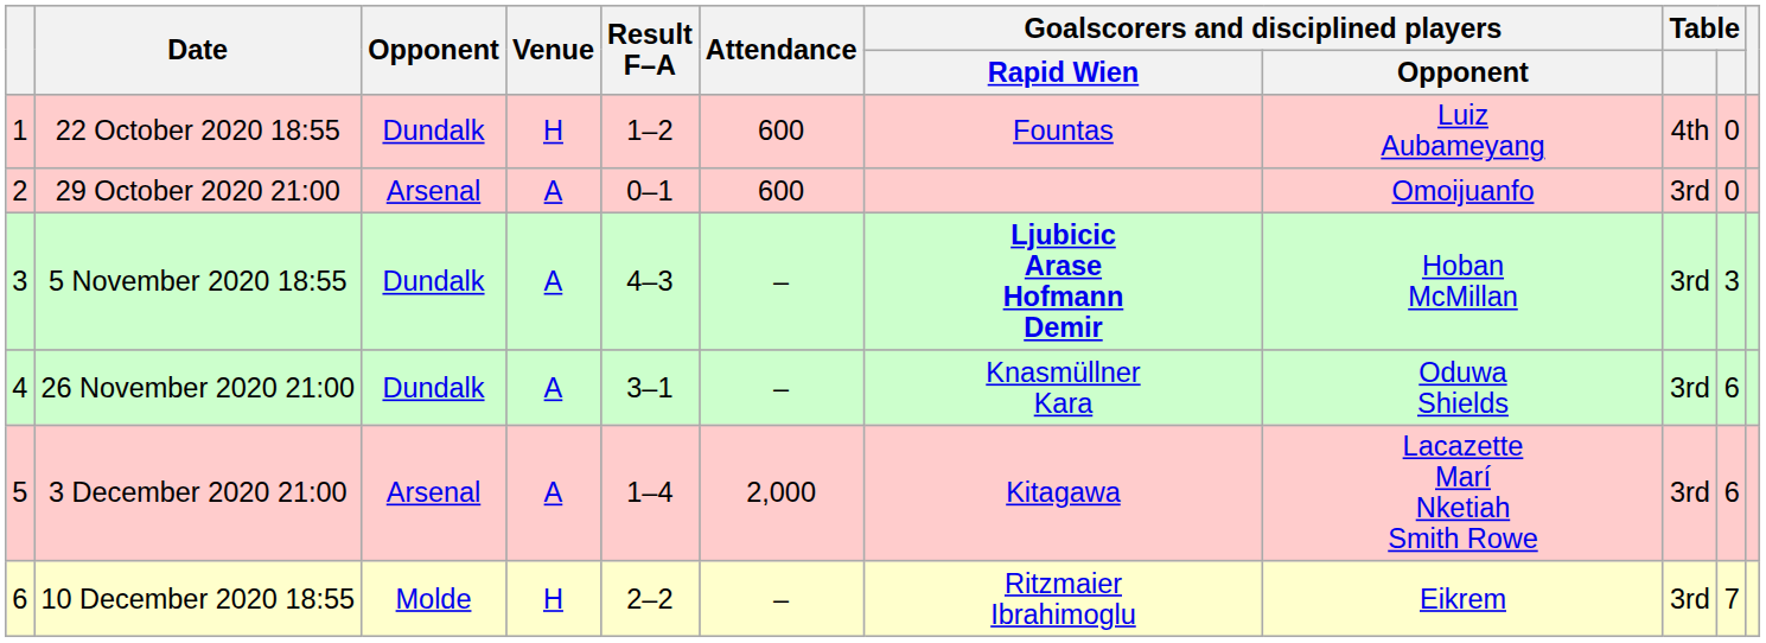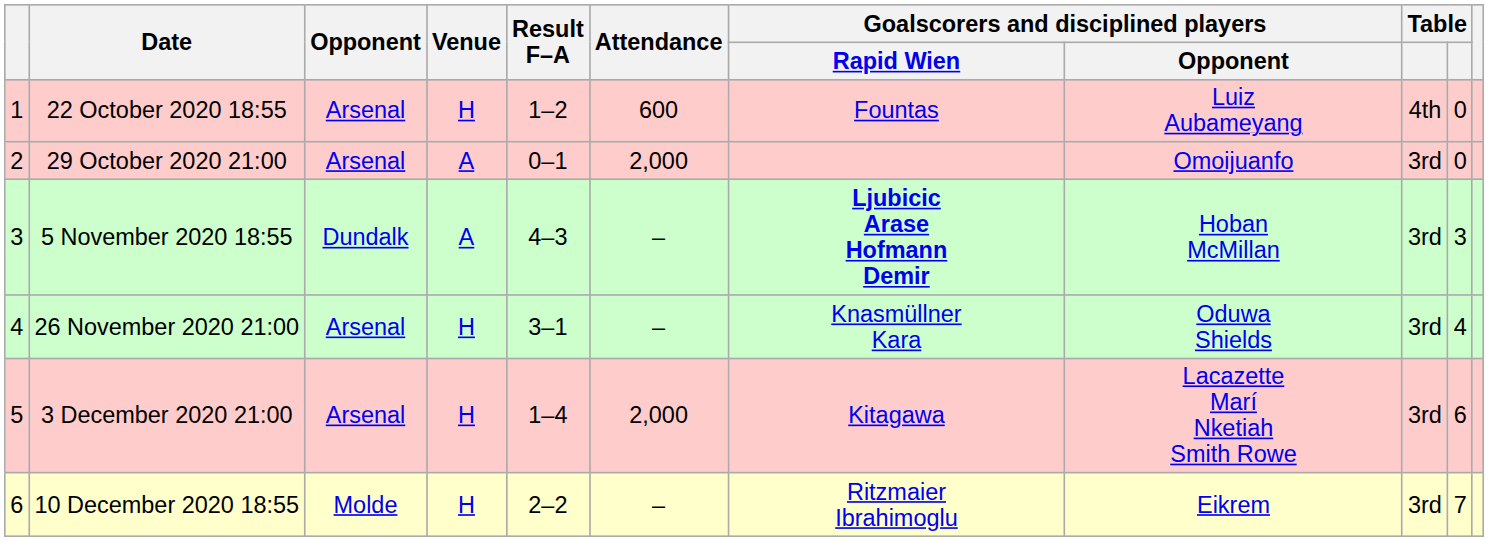 <table class="wikitable" style="text-align:center;font-size:90%">
 <tr>
 <th rowspan="2"></th>
 <th rowspan="2">Date</th>
 <th rowspan="2">Opponent</th>
 <th rowspan="2">Venue</th>
 <th rowspan="2">Result<br>F–A</th>
 <th rowspan="2">Attendance</th>
 <th colspan="2">Goalscorers and disciplined players</th>
 <th colspan="2">Table</th>
 <th rowspan="2"></th>
 </tr>
 <tr>
 <th style="width:200px"><a href='#'>Rapid Wien</a></th>
 <th style="width:200px">Opponent</th>
 <th></th>
 <th></th>
 </tr>
 <tr style="background:#fcc">
 <td>1</td>
 <td>22 October 2020 18:55</td>
-<td><a href='#'>Dundalk</a> </td>
+<td><a href='#'>Arsenal</a> </td>
 <td><a href='#'>H</a></td>
 <td>1–2</td>
 <td>600 </td>
 <td><a href='#'>Fountas</a> </td>
 <td><a href='#'>Luiz</a>  <br> <a href='#'>Aubameyang</a> </td>
 <td>4th</td>
 <td>0</td>
 <td></td>
 </tr>
 <tr style="background:#fcc">
 <td>2</td>
 <td>29 October 2020 21:00</td>
 <td><a href='#'>Arsenal</a> </td>
 <td><a href='#'>A</a></td>
 <td>0–1</td>
-<td>600 </td>
+<td>2,000 </td>
 <td></td>
 <td><a href='#'>Omoijuanfo</a> </td>
 <td>3rd</td>
 <td>0</td>
 <td></td>
 </tr>
 <tr style="background:#cfc">
 <td>3</td>
 <td>5 November 2020 18:55</td>
 <td><a href='#'>Dundalk</a> </td>
 <td><a href='#'>A</a></td>
 <td>4–3</td>
 <td>– </td>
 <td><strong><a href='#'>Ljubicic</a>  <br> <a href='#'>Arase</a>  <br> <a href='#'>Hofmann</a>  <br> <a href='#'>Demir</a> </strong></td>
 <td><a href='#'>Hoban</a>  <br> <a href='#'>McMillan</a>  </td>
 <td>3rd</td>
 <td>3</td>
 <td></td>
 </tr>
 <tr style="background:#cfc">
 <td>4</td>
 <td>26 November 2020 21:00</td>
-<td><a href='#'>Dundalk</a> </td>
-<td><a href='#'>A</a></td>
+<td><a href='#'>Arsenal</a> </td>
+<td><a href='#'>H</a></td>
 <td>3–1</td>
 <td>– </td>
 <td><a href='#'>Knasmüllner</a>  <br> <a href='#'>Kara</a>  </td>
 <td><a href='#'>Oduwa</a>  <br>  <a href='#'>Shields</a> </td>
 <td>3rd</td>
-<td>6</td>
+<td>4</td>
 <td></td>
 </tr>
 <tr style="background:#fcc">
 <td>5</td>
 <td>3 December 2020 21:00</td>
 <td><a href='#'>Arsenal</a> </td>
-<td><a href='#'>A</a></td>
+<td><a href='#'>H</a></td>
 <td>1–4</td>
 <td>2,000 </td>
 <td><a href='#'>Kitagawa</a> </td>
 <td><a href='#'>Lacazette</a>  <br> <a href='#'>Marí</a>  <br> <a href='#'>Nketiah</a>  <br> <a href='#'>Smith Rowe</a> </td>
 <td>3rd</td>
 <td>6</td>
 <td></td>
 </tr>
 <tr style="background:#ffc">
 <td>6</td>
 <td>10 December 2020 18:55</td>
 <td><a href='#'>Molde</a> </td>
 <td><a href='#'>H</a></td>
 <td>2–2</td>
 <td>– </td>
 <td><a href='#'>Ritzmaier</a>  <br> <a href='#'>Ibrahimoglu</a> </td>
 <td><a href='#'>Eikrem</a>  </td>
 <td>3rd</td>
 <td>7</td>
 <td></td>
 </tr>
 </table>
